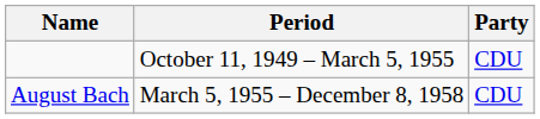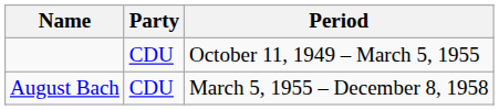 <table class="wikitable">
 <tr>
 <th>Name</th>
+<th>Party</th>
 <th>Period</th>
-<th>Party</th>
 </tr>
 <tr>
 <td></td>
+<td><a href='#'>CDU</a></td>
 <td>October 11, 1949 – March 5, 1955</td>
-<td><a href='#'>CDU</a></td>
 </tr>
 <tr>
 <td><a href='#'>August Bach</a></td>
+<td><a href='#'>CDU</a></td>
 <td>March 5, 1955 – December 8, 1958</td>
-<td><a href='#'>CDU</a></td>
 </tr>
 </table>
